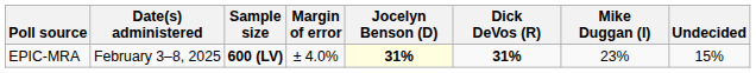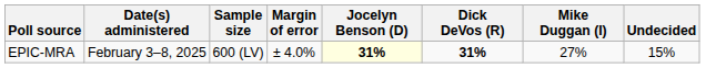 <table class="wikitable" style="font-size:90%;text-align:center;">
 <tr valign=bottom>
 <th>Poll source</th>
 <th>Date(s)<br>administered</th>
 <th>Sample<br>size</th>
 <th>Margin<br>of error</th>
 <th style="width:100px;">Jocelyn<br>Benson (D)</th>
 <th style="width:100px;">Dick<br>DeVos (R)</th>
 <th style="width:100px;">Mike<br>Duggan (I)</th>
 <th>Undecided</th>
 </tr>
 <tr>
 <td style="text-align:left;">EPIC-MRA</td>
 <td>February 3–8, 2025</td>
-<td><strong>600 (LV)</strong></td>
+<td>600 (LV)</td>
 <td>± 4.0%</td>
 <td style="background: lightyellow;"><strong>31%</strong></td>
 <td><strong>31%</strong></td>
-<td>23%</td>
+<td>27%</td>
 <td>15%</td>
 </tr>
 </table>
